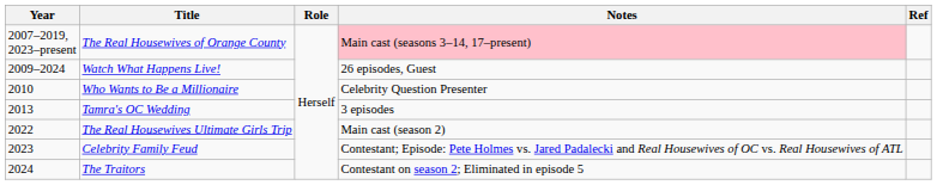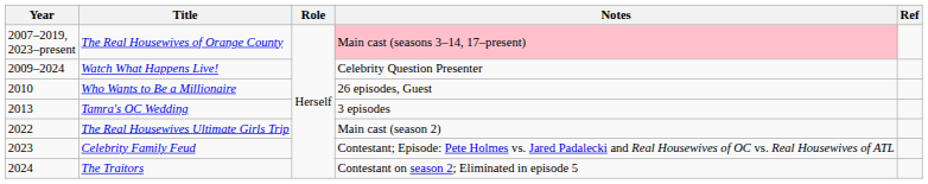 <table class="wikitable sortable">
 <tr>
 <th>Year</th>
 <th>Title</th>
 <th>Role</th>
 <th>Notes</th>
 <th>Ref</th>
 </tr>
 <tr>
 <td>2007–2019,<br>2023–present</td>
 <td><em><a href='#'>The Real Housewives of Orange County</a></em></td>
 <td rowspan="7">Herself</td>
 <td style="background: pink;">Main cast (seasons 3–14, 17–present)</td>
 <td></td>
 </tr>
 <tr>
 <td>2009–2024</td>
 <td><em><a href='#'>Watch What Happens Live!</a></em></td>
-<td>26 episodes, Guest</td>
+<td>Celebrity Question Presenter</td>
 <td></td>
 </tr>
 <tr>
 <td>2010</td>
 <td><em><a href='#'>Who Wants to Be a Millionaire</a></em></td>
-<td>Celebrity Question Presenter</td>
+<td>26 episodes, Guest</td>
 <td></td>
 </tr>
 <tr>
 <td>2013</td>
 <td><em><a href='#'>Tamra's OC Wedding</a></em></td>
 <td>3 episodes</td>
 <td></td>
 </tr>
 <tr>
 <td>2022</td>
 <td><em><a href='#'>The Real Housewives Ultimate Girls Trip</a></em></td>
 <td>Main cast (season 2)</td>
 <td></td>
 </tr>
 <tr>
 <td>2023</td>
 <td><em><a href='#'>Celebrity Family Feud</a></em></td>
 <td>Contestant; Episode: <a href='#'>Pete Holmes</a> vs. <a href='#'>Jared Padalecki</a> and <em>Real Housewives of OC</em> vs. <em>Real Housewives of ATL</em></td>
 <td></td>
 </tr>
 <tr>
 <td>2024</td>
 <td><em><a href='#'>The Traitors</a></em></td>
 <td>Contestant on <a href='#'>season 2</a>; Eliminated in episode 5</td>
 </tr>
 </table>
